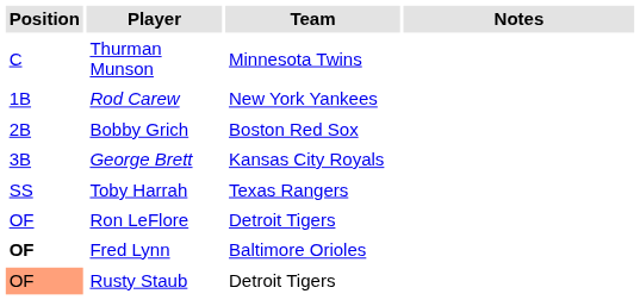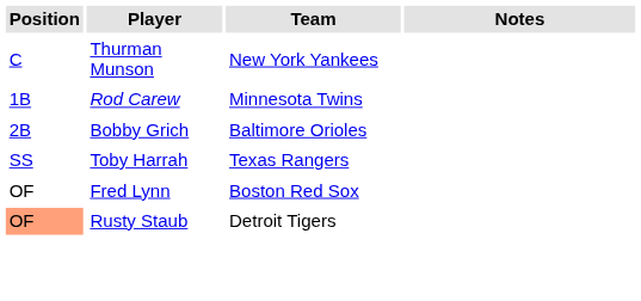 <table border="0" cellspacing="3" cellpadding="3">
 <tr style="background: #e3e3e3;">
 <th width="50">Position</th>
 <th style="width:115px;">Player</th>
 <th style="width:150px;">Team</th>
 <th style="width:200px;">Notes</th>
 </tr>
 <tr>
 <td><a href='#'>C</a></td>
 <td><a href='#'>Thurman Munson</a></td>
-<td><a href='#'>Minnesota Twins</a></td>
+<td><a href='#'>New York Yankees</a></td>
 <td></td>
 </tr>
 <tr>
 <td><a href='#'>1B</a></td>
 <td><em><a href='#'>Rod Carew</a></em></td>
-<td><a href='#'>New York Yankees</a></td>
+<td><a href='#'>Minnesota Twins</a></td>
 <td></td>
 </tr>
 <tr>
 <td><a href='#'>2B</a></td>
 <td><a href='#'>Bobby Grich</a></td>
-<td><a href='#'>Boston Red Sox</a></td>
-<td></td>
-</tr>
-<tr>
-<td><a href='#'>3B</a></td>
-<td><em><a href='#'>George Brett</a></em></td>
-<td><a href='#'>Kansas City Royals</a></td>
+<td><a href='#'>Baltimore Orioles</a></td>
 <td></td>
 </tr>
 <tr>
 <td><a href='#'>SS</a></td>
 <td><a href='#'>Toby Harrah</a></td>
 <td><a href='#'>Texas Rangers</a></td>
 <td></td>
 </tr>
 <tr>
-<td><a href='#'>OF</a></td>
-<td><a href='#'>Ron LeFlore</a></td>
-<td><a href='#'>Detroit Tigers</a></td>
-<td></td>
-</tr>
-<tr>
-<td><strong>OF</strong></td>
+<td>OF</td>
 <td><a href='#'>Fred Lynn</a></td>
-<td><a href='#'>Baltimore Orioles</a></td>
+<td><a href='#'>Boston Red Sox</a></td>
 <td></td>
 </tr>
 <tr>
 <td style="background: lightsalmon;">OF</td>
 <td><a href='#'>Rusty Staub</a></td>
 <td>Detroit Tigers</td>
 <td></td>
 </tr>
 </table>
